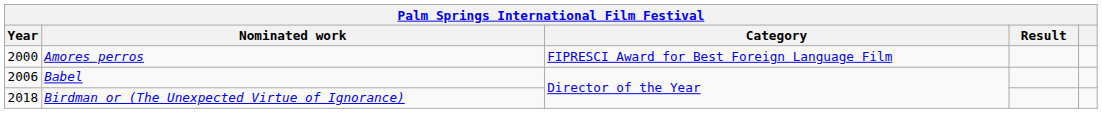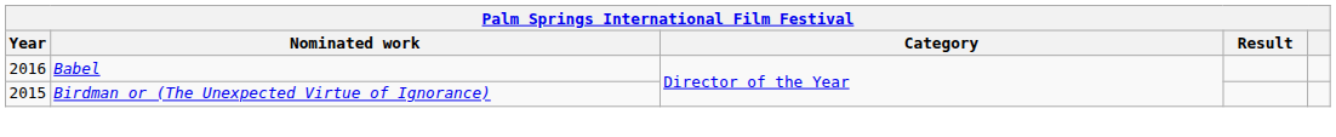 <table class="wikitable">
 <tr>
 <th colspan="5" style="text-align:center;"><a href='#'>Palm Springs International Film Festival</a></th>
 </tr>
 <tr>
 <th scope="col" style="width:1em;">Year</th>
 <th scope="col" style="width:39em;">Nominated work</th>
 <th scope="col" style="width:36em;">Category</th>
 <th scope="col" style="width:5em;">Result</th>
 <th scope="col" style="width:1em;"></th>
 </tr>
 <tr>
-<td>2000</td>
-<td><em><a href='#'>Amores perros</a></em></td>
-<td><a href='#'>FIPRESCI Award for Best Foreign Language Film</a></td>
-<td></td>
-<td style="text-align:center;"></td>
-</tr>
-<tr>
-<td>2006</td>
+<td>2016</td>
 <td><em><a href='#'>Babel</a></em></td>
 <td rowspan="2"><a href='#'>Director of the Year</a></td>
 <td></td>
 <td style="text-align:center;"></td>
 </tr>
 <tr>
-<td>2018</td>
+<td>2015</td>
 <td><em><a href='#'>Birdman or (The Unexpected Virtue of Ignorance)</a></em></td>
 <td></td>
 <td style="text-align:center;"></td>
 </tr>
 </table>
